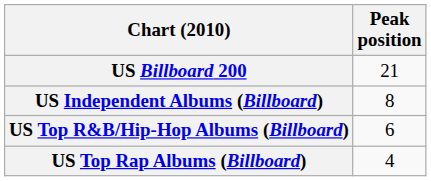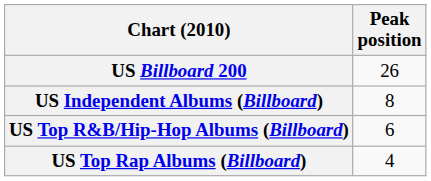 <table class="wikitable sortable plainrowheaders" style="text-align:center">
 <tr>
 <th scope="col">Chart (2010)</th>
 <th scope="col">Peak<br>position</th>
 </tr>
 <tr>
 <th scope="row">US <a href='#'><em>Billboard</em> 200</a></th>
-<td>21</td>
+<td>26</td>
 </tr>
 <tr>
 <th scope="row">US <a href='#'>Independent Albums</a> (<em><a href='#'>Billboard</a></em>)</th>
 <td>8</td>
 </tr>
 <tr>
 <th scope="row">US <a href='#'>Top R&B/Hip-Hop Albums</a> (<em><a href='#'>Billboard</a></em>)</th>
 <td>6</td>
 </tr>
 <tr>
 <th scope="row">US <a href='#'>Top Rap Albums</a> (<em><a href='#'>Billboard</a></em>)</th>
 <td>4</td>
 </tr>
 </table>
